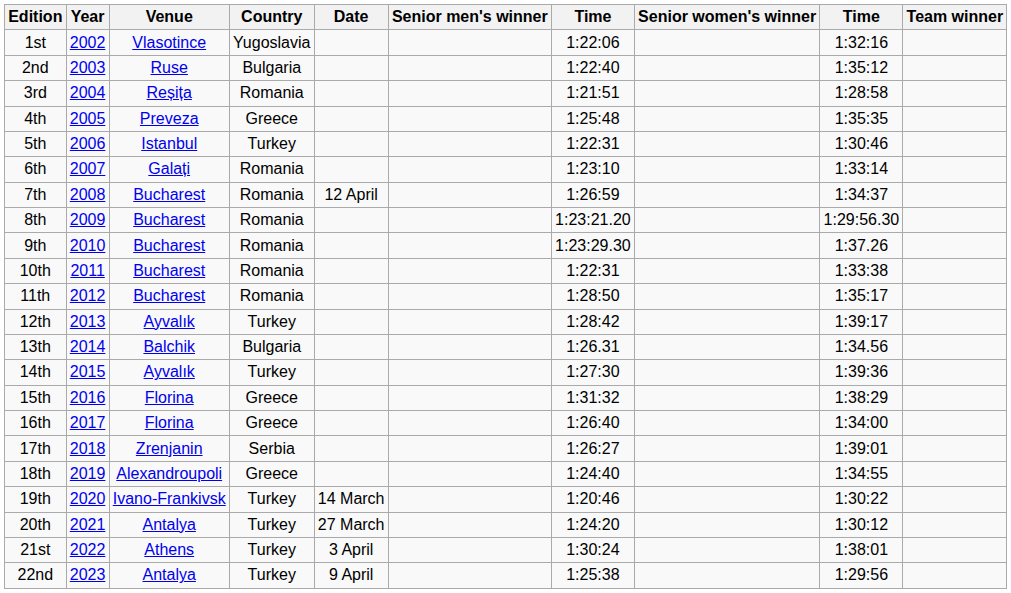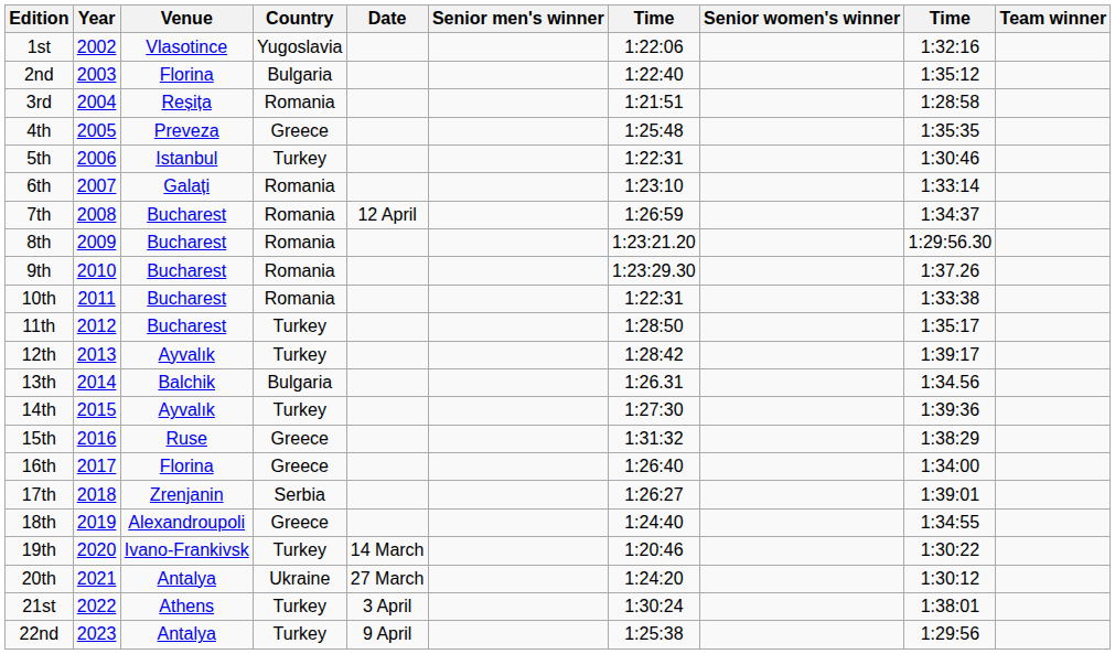 <table class="wikitable sortable" style="text-align:center">
 <tr>
 <th class=unsortable>Edition</th>
 <th>Year</th>
 <th>Venue</th>
 <th>Country</th>
 <th>Date</th>
 <th>Senior men's winner</th>
 <th>Time</th>
 <th>Senior women's winner</th>
 <th>Time</th>
 <th>Team winner</th>
 </tr>
 <tr>
 <td>1st</td>
 <td><a href='#'>2002</a></td>
 <td><a href='#'>Vlasotince</a></td>
 <td>Yugoslavia</td>
 <td></td>
 <td align=left></td>
 <td>1:22:06</td>
 <td align=left></td>
 <td>1:32:16</td>
 <td></td>
 </tr>
 <tr>
 <td>2nd</td>
 <td><a href='#'>2003</a></td>
-<td><a href='#'>Ruse</a></td>
+<td><a href='#'>Florina</a></td>
 <td>Bulgaria</td>
 <td></td>
 <td align=left></td>
 <td>1:22:40</td>
 <td align=left></td>
 <td>1:35:12</td>
 <td></td>
 </tr>
 <tr>
 <td>3rd</td>
 <td><a href='#'>2004</a></td>
 <td><a href='#'>Reșița</a></td>
 <td>Romania</td>
 <td></td>
 <td align=left></td>
 <td>1:21:51</td>
 <td align=left></td>
 <td>1:28:58</td>
 <td></td>
 </tr>
 <tr>
 <td>4th</td>
 <td><a href='#'>2005</a></td>
 <td><a href='#'>Preveza</a></td>
 <td>Greece</td>
 <td></td>
 <td align=left></td>
 <td>1:25:48</td>
 <td align=left></td>
 <td>1:35:35</td>
 <td></td>
 </tr>
 <tr>
 <td>5th</td>
 <td><a href='#'>2006</a></td>
 <td><a href='#'>Istanbul</a></td>
 <td>Turkey</td>
 <td></td>
 <td align=left></td>
 <td>1:22:31</td>
 <td align=left></td>
 <td>1:30:46</td>
 <td></td>
 </tr>
 <tr>
 <td>6th</td>
 <td><a href='#'>2007</a></td>
 <td><a href='#'>Galați</a></td>
 <td>Romania</td>
 <td></td>
 <td align=left></td>
 <td>1:23:10</td>
 <td align=left></td>
 <td>1:33:14</td>
 <td></td>
 </tr>
 <tr>
 <td>7th</td>
 <td><a href='#'>2008</a></td>
 <td><a href='#'>Bucharest</a></td>
 <td>Romania</td>
 <td>12 April</td>
 <td align=left></td>
 <td>1:26:59</td>
 <td align=left></td>
 <td>1:34:37</td>
 <td></td>
 </tr>
 <tr>
 <td>8th</td>
 <td><a href='#'>2009</a></td>
 <td><a href='#'>Bucharest</a></td>
 <td>Romania</td>
 <td></td>
 <td align=left></td>
 <td>1:23:21.20</td>
 <td align=left></td>
 <td>1:29:56.30</td>
 <td></td>
 </tr>
 <tr>
 <td>9th</td>
 <td><a href='#'>2010</a></td>
 <td><a href='#'>Bucharest</a></td>
 <td>Romania</td>
 <td></td>
 <td align=left></td>
 <td>1:23:29.30</td>
 <td align=left></td>
 <td>1:37.26</td>
 <td></td>
 </tr>
 <tr>
 <td>10th</td>
 <td><a href='#'>2011</a></td>
 <td><a href='#'>Bucharest</a></td>
 <td>Romania</td>
 <td></td>
 <td align=left></td>
 <td>1:22:31</td>
 <td align=left></td>
 <td>1:33:38</td>
 <td></td>
 </tr>
 <tr>
 <td>11th</td>
 <td><a href='#'>2012</a></td>
 <td><a href='#'>Bucharest</a></td>
-<td>Romania</td>
+<td>Turkey</td>
 <td></td>
 <td align=left></td>
 <td>1:28:50</td>
 <td align=left></td>
 <td>1:35:17</td>
 <td></td>
 </tr>
 <tr>
 <td>12th</td>
 <td><a href='#'>2013</a></td>
 <td><a href='#'>Ayvalık</a></td>
 <td>Turkey</td>
 <td></td>
 <td align=left></td>
 <td>1:28:42</td>
 <td align=left></td>
 <td>1:39:17</td>
 <td align=left></td>
 </tr>
 <tr>
 <td>13th</td>
 <td><a href='#'>2014</a></td>
 <td><a href='#'>Balchik</a></td>
 <td>Bulgaria</td>
 <td></td>
 <td align=left></td>
 <td>1:26.31</td>
 <td align=left></td>
 <td>1:34.56</td>
 <td align=left></td>
 </tr>
 <tr>
 <td>14th</td>
 <td><a href='#'>2015</a></td>
 <td><a href='#'>Ayvalık</a></td>
 <td>Turkey</td>
 <td></td>
 <td align=left></td>
 <td>1:27:30</td>
 <td align=left></td>
 <td>1:39:36</td>
 <td align=left></td>
 </tr>
 <tr>
 <td>15th</td>
 <td><a href='#'>2016</a></td>
-<td><a href='#'>Florina</a></td>
+<td><a href='#'>Ruse</a></td>
 <td>Greece</td>
 <td></td>
 <td align=left></td>
 <td>1:31:32</td>
 <td align=left></td>
 <td>1:38:29</td>
 <td align=left></td>
 </tr>
 <tr>
 <td>16th</td>
 <td><a href='#'>2017</a></td>
 <td><a href='#'>Florina</a></td>
 <td>Greece</td>
 <td></td>
 <td align=left></td>
 <td>1:26:40</td>
 <td align=left></td>
 <td>1:34:00</td>
 <td align=left></td>
 </tr>
 <tr>
 <td>17th</td>
 <td><a href='#'>2018</a></td>
 <td><a href='#'>Zrenjanin</a></td>
 <td>Serbia</td>
 <td></td>
 <td align=left></td>
 <td>1:26:27</td>
 <td align=left></td>
 <td>1:39:01</td>
 <td align=left></td>
 </tr>
 <tr>
 <td>18th</td>
 <td><a href='#'>2019</a></td>
 <td><a href='#'>Alexandroupoli</a></td>
 <td>Greece</td>
 <td></td>
 <td align=left></td>
 <td>1:24:40</td>
 <td align=left></td>
 <td>1:34:55</td>
 <td align=left></td>
 </tr>
 <tr>
 <td>19th</td>
 <td><a href='#'>2020</a></td>
 <td><a href='#'>Ivano-Frankivsk</a></td>
 <td>Turkey</td>
 <td>14 March</td>
 <td align=left></td>
 <td>1:20:46</td>
 <td align=left></td>
 <td>1:30:22</td>
 <td align=left></td>
 </tr>
 <tr>
 <td>20th</td>
 <td><a href='#'>2021</a></td>
 <td><a href='#'>Antalya</a></td>
-<td>Turkey</td>
+<td>Ukraine</td>
 <td>27 March</td>
 <td align=left></td>
 <td>1:24:20</td>
 <td align=left></td>
 <td>1:30:12</td>
 <td align=left></td>
 </tr>
 <tr>
 <td>21st</td>
 <td><a href='#'>2022</a></td>
 <td><a href='#'>Athens</a></td>
 <td>Turkey</td>
 <td>3 April</td>
 <td align=left></td>
 <td>1:30:24</td>
 <td align=left></td>
 <td>1:38:01</td>
 <td align=left></td>
 </tr>
 <tr>
 <td>22nd</td>
 <td><a href='#'>2023</a></td>
 <td><a href='#'>Antalya</a></td>
 <td>Turkey</td>
 <td>9 April</td>
 <td align=left></td>
 <td>1:25:38</td>
 <td align=left></td>
 <td>1:29:56</td>
 <td align=left></td>
 </tr>
 </table>
